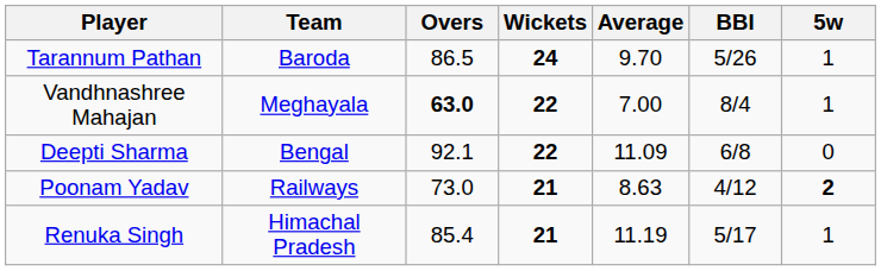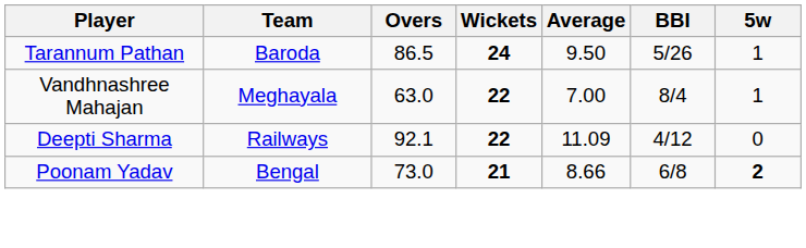 <table class="wikitable" style="text-align:center">
 <tr>
 <th width=150>Player</th>
 <th width=125>Team</th>
 <th width=60>Overs</th>
 <th width=60>Wickets</th>
 <th width=60>Average</th>
 <th width=60>BBI</th>
 <th width=60>5w</th>
 </tr>
 <tr>
 <td><a href='#'>Tarannum Pathan</a></td>
 <td><a href='#'>Baroda</a></td>
 <td>86.5</td>
 <td><strong>24</strong></td>
-<td>9.70</td>
+<td>9.50</td>
 <td>5/26</td>
 <td>1</td>
 </tr>
 <tr>
 <td>Vandhnashree Mahajan</td>
 <td><a href='#'>Meghayala</a></td>
-<td><strong>63.0</strong></td>
+<td>63.0</td>
 <td><strong>22</strong></td>
 <td>7.00</td>
 <td>8/4</td>
 <td>1</td>
 </tr>
 <tr>
 <td><a href='#'>Deepti Sharma</a></td>
-<td><a href='#'>Bengal</a></td>
+<td><a href='#'>Railways</a></td>
 <td>92.1</td>
 <td><strong>22</strong></td>
 <td>11.09</td>
-<td>6/8</td>
+<td>4/12</td>
 <td>0</td>
 </tr>
 <tr>
 <td><a href='#'>Poonam Yadav</a></td>
-<td><a href='#'>Railways</a></td>
+<td><a href='#'>Bengal</a></td>
 <td>73.0</td>
 <td><strong>21</strong></td>
-<td>8.63</td>
-<td>4/12</td>
+<td>8.66</td>
+<td>6/8</td>
 <td><strong>2</strong></td>
 </tr>
-<tr>
-<td><a href='#'>Renuka Singh</a></td>
-<td><a href='#'>Himachal Pradesh</a></td>
-<td>85.4</td>
-<td><strong>21</strong></td>
-<td>11.19</td>
-<td>5/17</td>
-<td>1</td>
-</tr>
 </table>
